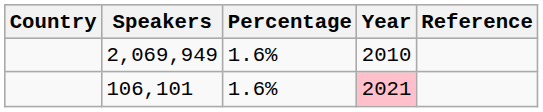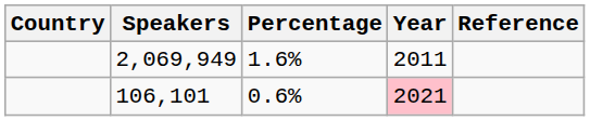 <table class="wikitable">
 <tr>
 <th>Country</th>
 <th>Speakers</th>
 <th>Percentage</th>
 <th>Year</th>
 <th>Reference</th>
 </tr>
 <tr>
 <td></td>
 <td>2,069,949</td>
 <td>1.6%</td>
-<td>2010</td>
+<td>2011</td>
 <td></td>
 </tr>
 <tr>
 <td></td>
 <td>106,101</td>
-<td>1.6%</td>
+<td>0.6%</td>
 <td style="background: pink;">2021</td>
 <td></td>
 </tr>
 </table>
